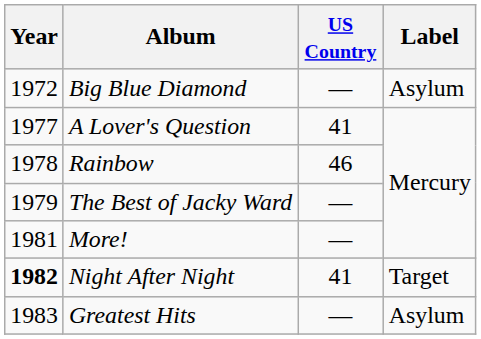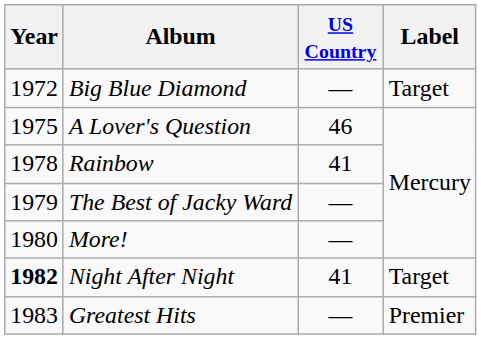 <table class="wikitable" style="text-align:left;">
 <tr>
 <th>Year</th>
 <th>Album</th>
 <th width="50"><small><a href='#'>US Country</a></small></th>
 <th>Label</th>
 </tr>
 <tr>
 <td>1972</td>
 <td><em>Big Blue Diamond</em></td>
 <td align="center">—</td>
-<td>Asylum</td>
+<td>Target</td>
 </tr>
 <tr>
-<td>1977</td>
+<td>1975</td>
 <td><em>A Lover's Question</em></td>
-<td align="center">41</td>
+<td align="center">46</td>
 <td rowspan=4>Mercury</td>
 </tr>
 <tr>
 <td>1978</td>
 <td><em>Rainbow</em></td>
-<td align="center">46</td>
+<td align="center">41</td>
 </tr>
 <tr>
 <td>1979</td>
 <td><em>The Best of Jacky Ward</em></td>
 <td align="center">—</td>
 </tr>
 <tr>
-<td>1981</td>
+<td>1980</td>
 <td><em>More!</em></td>
 <td align="center">—</td>
 </tr>
 <tr>
 <td><strong>1982</strong></td>
 <td><em>Night After Night</em></td>
 <td align="center">41</td>
 <td>Target</td>
 </tr>
 <tr>
 <td>1983</td>
 <td><em>Greatest Hits</em></td>
 <td align="center">—</td>
-<td>Asylum</td>
+<td>Premier</td>
 </tr>
 </table>
